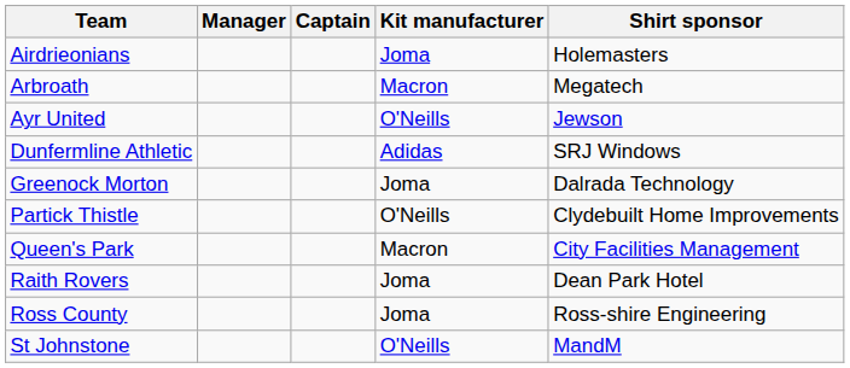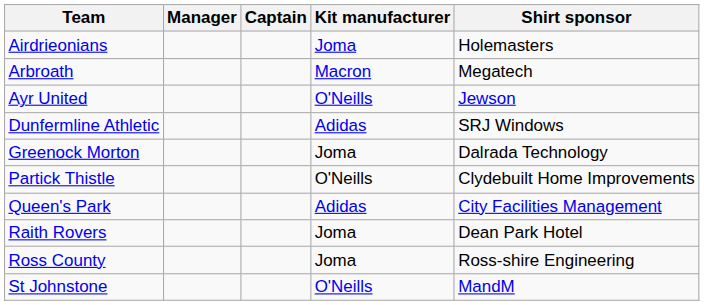 <table class="wikitable sortable">
 <tr>
 <th>Team</th>
 <th>Manager</th>
 <th>Captain</th>
 <th>Kit manufacturer</th>
 <th>Shirt sponsor</th>
 </tr>
 <tr>
 <td><a href='#'>Airdrieonians</a></td>
 <td> </td>
 <td> </td>
 <td><a href='#'>Joma</a></td>
 <td>Holemasters</td>
 </tr>
 <tr>
 <td><a href='#'>Arbroath</a></td>
 <td> <br> </td>
 <td> </td>
 <td><a href='#'>Macron</a></td>
 <td>Megatech</td>
 </tr>
 <tr>
 <td><a href='#'>Ayr United</a></td>
 <td> </td>
 <td> </td>
 <td><a href='#'>O'Neills</a></td>
 <td><a href='#'>Jewson</a></td>
 </tr>
 <tr>
 <td><a href='#'>Dunfermline Athletic</a></td>
 <td> </td>
 <td> </td>
 <td><a href='#'>Adidas</a></td>
 <td>SRJ Windows</td>
 </tr>
 <tr>
 <td><a href='#'>Greenock Morton</a></td>
 <td> </td>
 <td> </td>
 <td>Joma</td>
 <td>Dalrada Technology</td>
 </tr>
 <tr>
 <td><a href='#'>Partick Thistle</a></td>
 <td> </td>
 <td> </td>
 <td>O'Neills</td>
 <td>Clydebuilt Home Improvements</td>
 </tr>
 <tr>
 <td><a href='#'>Queen's Park</a></td>
 <td> </td>
 <td> </td>
-<td>Macron</td>
+<td><a href='#'>Adidas</a></td>
 <td><a href='#'>City Facilities Management</a></td>
 </tr>
 <tr>
 <td><a href='#'>Raith Rovers</a></td>
 <td> </td>
 <td> </td>
 <td>Joma</td>
 <td>Dean Park Hotel</td>
 </tr>
 <tr>
 <td><a href='#'>Ross County</a></td>
 <td> </td>
 <td> </td>
 <td>Joma</td>
 <td>Ross-shire Engineering</td>
 </tr>
 <tr>
 <td><a href='#'>St Johnstone</a></td>
 <td> </td>
 <td> </td>
 <td><a href='#'>O'Neills</a></td>
 <td><a href='#'>MandM</a></td>
 </tr>
 </table>
